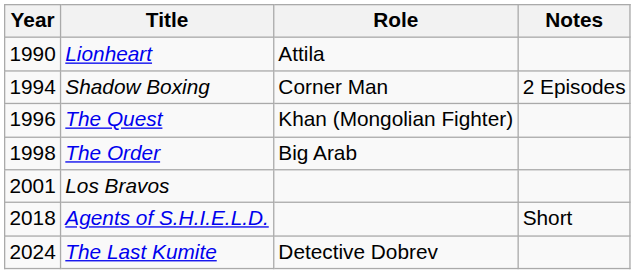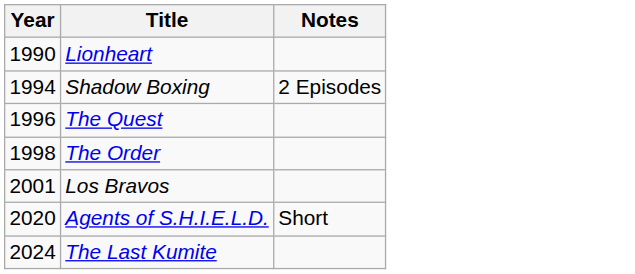 <table class="wikitable">
 <tr>
 <th>Year</th>
 <th>Title</th>
-<th>Role</th>
 <th>Notes</th>
 </tr>
 <tr>
 <td>1990</td>
 <td><em><a href='#'>Lionheart</a></em></td>
-<td>Attila</td>
 <td></td>
 </tr>
 <tr>
 <td>1994</td>
 <td><em>Shadow Boxing</em></td>
-<td>Corner Man</td>
 <td>2 Episodes</td>
 </tr>
 <tr>
 <td>1996</td>
 <td><em><a href='#'>The Quest</a></em></td>
-<td>Khan (Mongolian Fighter)</td>
 <td></td>
 </tr>
 <tr>
 <td>1998</td>
 <td><em><a href='#'>The Order</a></em></td>
-<td>Big Arab</td>
 <td></td>
 </tr>
 <tr>
 <td>2001</td>
 <td><em>Los Bravos</em></td>
 <td></td>
-<td></td>
 </tr>
 <tr>
-<td>2018</td>
+<td>2020</td>
 <td><em><a href='#'>Agents of S.H.I.E.L.D.</a></em></td>
-<td></td>
 <td>Short</td>
 </tr>
 <tr>
 <td>2024</td>
 <td><em><a href='#'>The Last Kumite</a></em></td>
-<td>Detective Dobrev</td>
 <td></td>
 </tr>
 </table>
